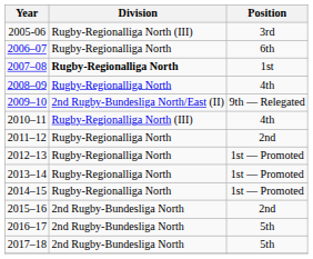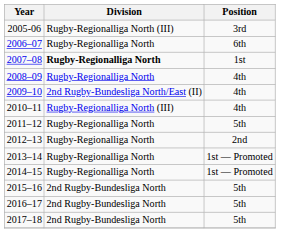 <table class="wikitable">
 <tr>
 <th>Year</th>
 <th>Division</th>
 <th>Position</th>
 </tr>
 <tr align="center">
 <td>2005-06</td>
 <td align="left">Rugby-Regionalliga North (III)</td>
 <td>3rd</td>
 </tr>
 <tr align="center">
 <td><a href='#'>2006–07</a></td>
 <td align="left">Rugby-Regionalliga North</td>
 <td>6th</td>
 </tr>
 <tr align="center">
 <td><a href='#'>2007–08</a></td>
 <td align="left"><strong>Rugby-Regionalliga North</strong></td>
 <td>1st</td>
 </tr>
 <tr align="center">
 <td><a href='#'>2008–09</a></td>
 <td align="left"><a href='#'>Rugby-Regionalliga North</a></td>
 <td>4th</td>
 </tr>
 <tr align="center">
 <td><a href='#'>2009–10</a></td>
 <td align="left"><a href='#'>2nd Rugby-Bundesliga North/East</a> (II)</td>
-<td>9th — Relegated</td>
+<td>4th</td>
 </tr>
 <tr align="center">
 <td>2010–11</td>
 <td align="left"><a href='#'>Rugby-Regionalliga North</a> (III)</td>
 <td>4th</td>
 </tr>
 <tr align="center">
 <td>2011–12</td>
 <td align="left">Rugby-Regionalliga North</td>
-<td>2nd</td>
+<td>5th</td>
 </tr>
 <tr align="center">
 <td>2012–13</td>
 <td align="left">Rugby-Regionalliga North</td>
-<td>1st — Promoted</td>
+<td>2nd</td>
 </tr>
 <tr align="center">
 <td>2013–14</td>
 <td align="left">Rugby-Regionalliga North</td>
 <td>1st — Promoted</td>
 </tr>
 <tr align="center">
 <td>2014–15</td>
 <td align="left">Rugby-Regionalliga North</td>
 <td>1st — Promoted</td>
 </tr>
 <tr align="center">
 <td>2015–16</td>
 <td align="left">2nd Rugby-Bundesliga North</td>
-<td>2nd</td>
+<td>5th</td>
 </tr>
 <tr align="center">
 <td>2016–17</td>
 <td align="left">2nd Rugby-Bundesliga North</td>
 <td>5th</td>
 </tr>
 <tr align="center">
 <td>2017–18</td>
 <td align="left">2nd Rugby-Bundesliga North</td>
 <td>5th</td>
 </tr>
 <tr align="center">
 </tr>
 </table>
